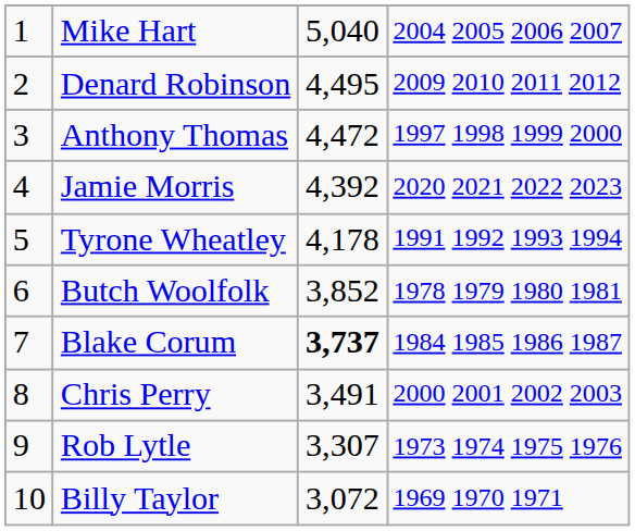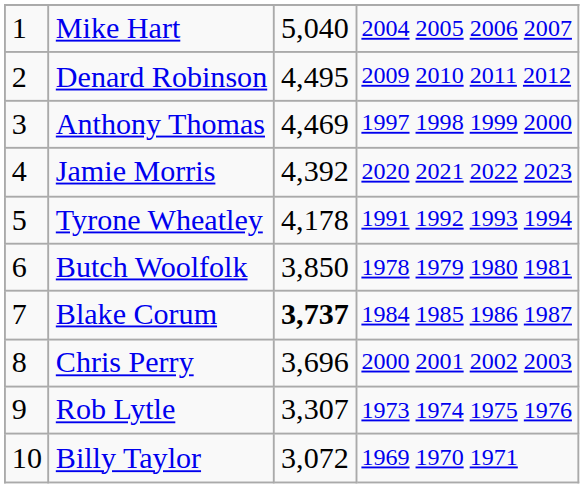 <table class="wikitable">
 <tr>
 </tr>
 <tr>
 <td>1</td>
 <td><a href='#'>Mike Hart</a></td>
 <td>5,040</td>
 <td style="font-size:80%;"><a href='#'>2004</a> <a href='#'>2005</a> <a href='#'>2006</a> <a href='#'>2007</a></td>
 </tr>
 <tr>
 <td>2</td>
 <td><a href='#'>Denard Robinson</a></td>
 <td>4,495</td>
 <td style="font-size:80%;"><a href='#'>2009</a> <a href='#'>2010</a> <a href='#'>2011</a> <a href='#'>2012</a></td>
 </tr>
 <tr>
 <td>3</td>
 <td><a href='#'>Anthony Thomas</a></td>
-<td>4,472</td>
+<td>4,469</td>
 <td style="font-size:80%;"><a href='#'>1997</a> <a href='#'>1998</a> <a href='#'>1999</a> <a href='#'>2000</a></td>
 </tr>
 <tr>
 <td>4</td>
 <td><a href='#'>Jamie Morris</a></td>
 <td>4,392</td>
 <td style="font-size:80%;"><a href='#'>2020</a> <a href='#'>2021</a> <a href='#'>2022</a> <a href='#'>2023</a></td>
 </tr>
 <tr>
 <td>5</td>
 <td><a href='#'>Tyrone Wheatley</a></td>
 <td>4,178</td>
 <td style="font-size:80%;"><a href='#'>1991</a> <a href='#'>1992</a> <a href='#'>1993</a> <a href='#'>1994</a></td>
 </tr>
 <tr>
 <td>6</td>
 <td><a href='#'>Butch Woolfolk</a></td>
-<td>3,852</td>
+<td>3,850</td>
 <td style="font-size:80%;"><a href='#'>1978</a> <a href='#'>1979</a> <a href='#'>1980</a> <a href='#'>1981</a></td>
 </tr>
 <tr>
 <td>7</td>
 <td><a href='#'>Blake Corum</a></td>
 <td><strong>3,737</strong></td>
 <td style="font-size:80%;"><a href='#'>1984</a> <a href='#'>1985</a> <a href='#'>1986</a> <a href='#'>1987</a></td>
 </tr>
 <tr>
 <td>8</td>
 <td><a href='#'>Chris Perry</a></td>
-<td>3,491</td>
+<td>3,696</td>
 <td style="font-size:80%;"><a href='#'>2000</a> <a href='#'>2001</a> <a href='#'>2002</a> <a href='#'>2003</a></td>
 </tr>
 <tr>
 <td>9</td>
 <td><a href='#'>Rob Lytle</a></td>
 <td>3,307</td>
 <td style="font-size:80%;"><a href='#'>1973</a> <a href='#'>1974</a> <a href='#'>1975</a> <a href='#'>1976</a></td>
 </tr>
 <tr>
 <td>10</td>
 <td><a href='#'>Billy Taylor</a></td>
 <td>3,072</td>
 <td style="font-size:80%;"><a href='#'>1969</a> <a href='#'>1970</a> <a href='#'>1971</a></td>
 </tr>
 </table>
